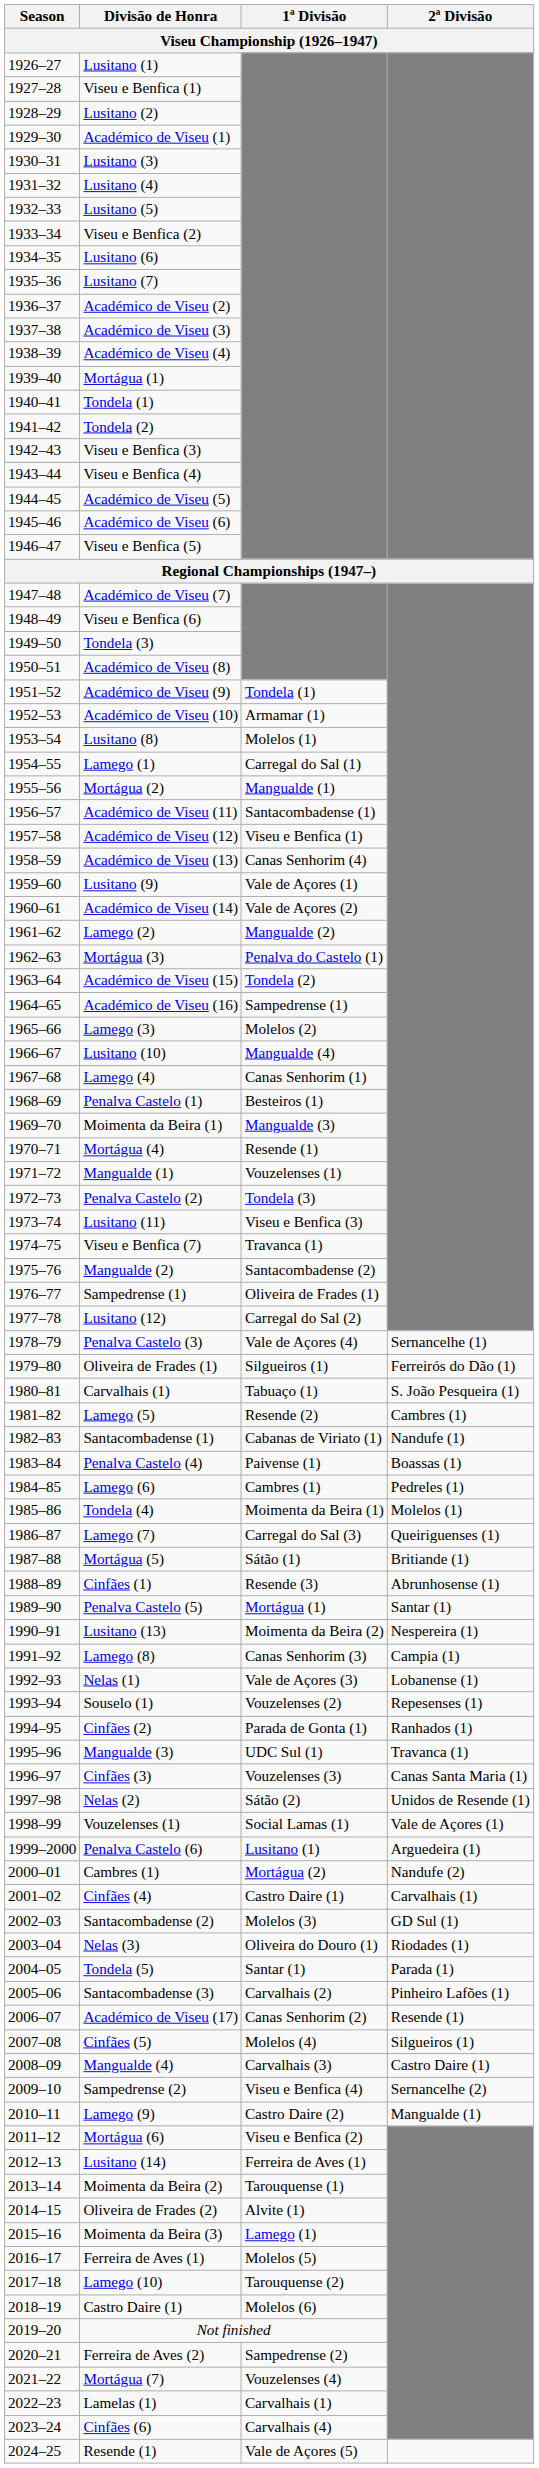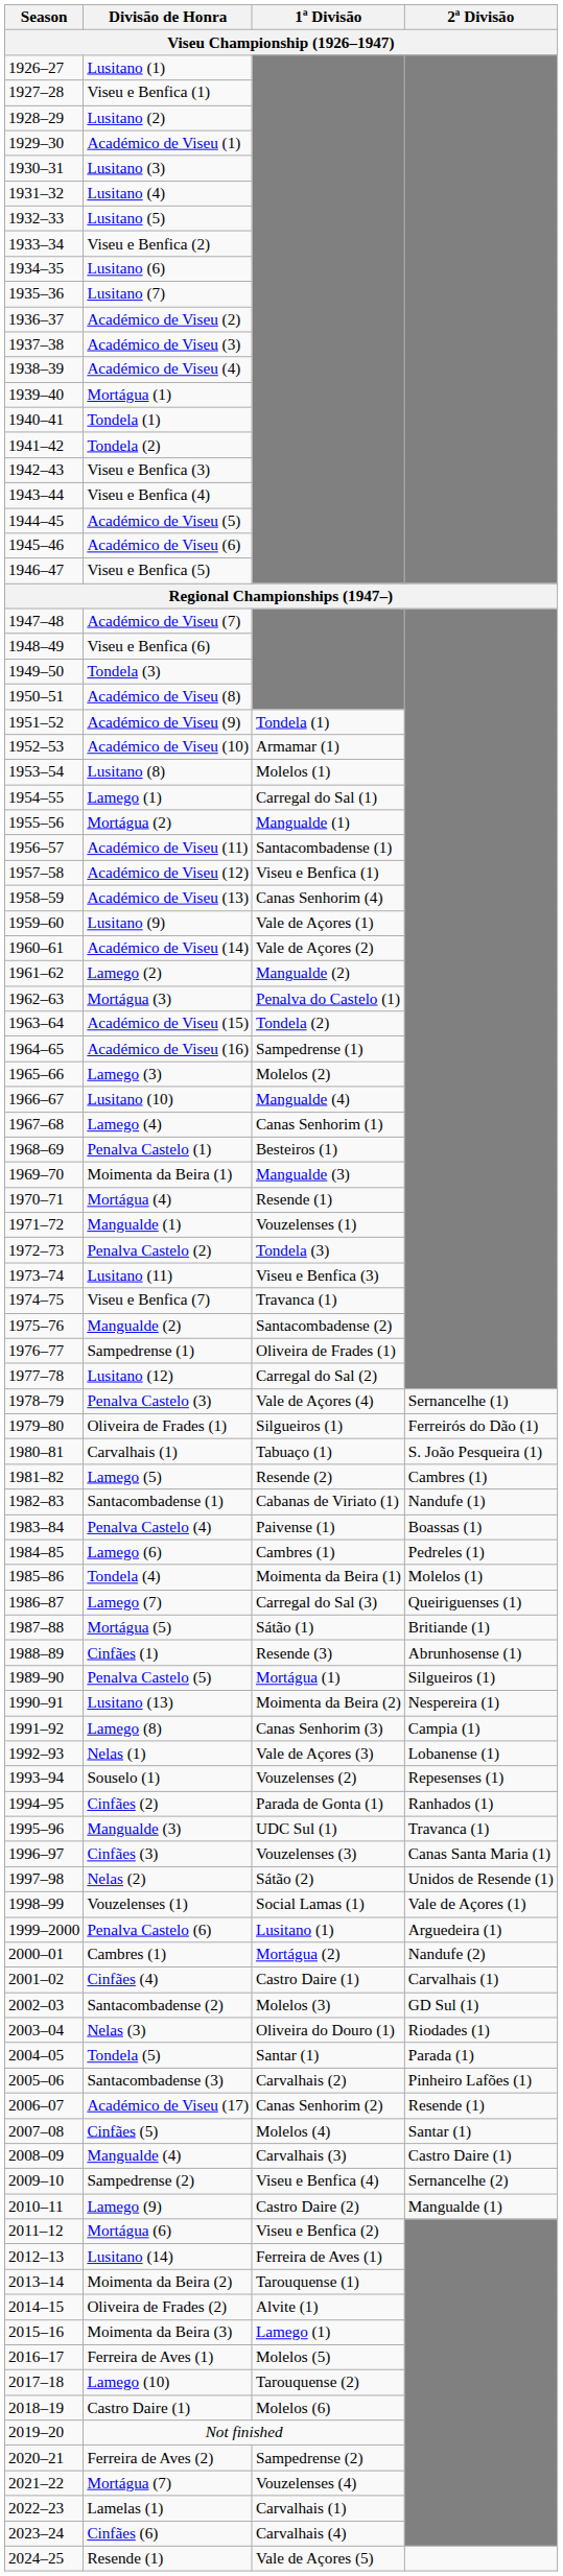 <table class="wikitable" style="text-align:left">
 <tr>
 <th>Season</th>
 <th>Divisão de Honra</th>
 <th>1ª Divisão</th>
 <th>2ª Divisão</th>
 </tr>
 <tr>
 <th align=center colspan="4">Viseu Championship (1926–1947)</th>
 </tr>
 <tr>
 <td>1926–27</td>
 <td><a href='#'>Lusitano</a> (1)</td>
 <td bgcolor=grey rowspan=21></td>
 <td bgcolor=grey rowspan=21></td>
 </tr>
 <tr>
 <td>1927–28</td>
 <td>Viseu e Benfica (1)</td>
 </tr>
 <tr>
 <td>1928–29</td>
 <td><a href='#'>Lusitano</a> (2)</td>
 </tr>
 <tr>
 <td>1929–30</td>
 <td><a href='#'>Académico de Viseu</a> (1)</td>
 </tr>
 <tr>
 <td>1930–31</td>
 <td><a href='#'>Lusitano</a> (3)</td>
 </tr>
 <tr>
 <td>1931–32</td>
 <td><a href='#'>Lusitano</a> (4)</td>
 </tr>
 <tr>
 <td>1932–33</td>
 <td><a href='#'>Lusitano</a> (5)</td>
 </tr>
 <tr>
 <td>1933–34</td>
 <td>Viseu e Benfica (2)</td>
 </tr>
 <tr>
 <td>1934–35</td>
 <td><a href='#'>Lusitano</a> (6)</td>
 </tr>
 <tr>
 <td>1935–36</td>
 <td><a href='#'>Lusitano</a> (7)</td>
 </tr>
 <tr>
 <td>1936–37</td>
 <td><a href='#'>Académico de Viseu</a> (2)</td>
 </tr>
 <tr>
 <td>1937–38</td>
 <td><a href='#'>Académico de Viseu</a> (3)</td>
 </tr>
 <tr>
 <td>1938–39</td>
 <td><a href='#'>Académico de Viseu</a> (4)</td>
 </tr>
 <tr>
 <td>1939–40</td>
 <td><a href='#'>Mortágua</a> (1)</td>
 </tr>
 <tr>
 <td>1940–41</td>
 <td><a href='#'>Tondela</a> (1)</td>
 </tr>
 <tr>
 <td>1941–42</td>
 <td><a href='#'>Tondela</a> (2)</td>
 </tr>
 <tr>
 <td>1942–43</td>
 <td>Viseu e Benfica (3)</td>
 </tr>
 <tr>
 <td>1943–44</td>
 <td>Viseu e Benfica (4)</td>
 </tr>
 <tr>
 <td>1944–45</td>
 <td><a href='#'>Académico de Viseu</a> (5)</td>
 </tr>
 <tr>
 <td>1945–46</td>
 <td><a href='#'>Académico de Viseu</a> (6)</td>
 </tr>
 <tr>
 <td>1946–47</td>
 <td>Viseu e Benfica (5)</td>
 </tr>
 <tr>
 <th align=center colspan="4">Regional Championships (1947–)</th>
 </tr>
 <tr>
 <td>1947–48</td>
 <td><a href='#'>Académico de Viseu</a> (7)</td>
 <td bgcolor=grey rowspan=4></td>
 <td bgcolor=grey rowspan=31></td>
 </tr>
 <tr>
 <td>1948–49</td>
 <td>Viseu e Benfica (6)</td>
 </tr>
 <tr>
 <td>1949–50</td>
 <td><a href='#'>Tondela</a> (3)</td>
 </tr>
 <tr>
 <td>1950–51</td>
 <td><a href='#'>Académico de Viseu</a> (8)</td>
 </tr>
 <tr>
 <td>1951–52</td>
 <td><a href='#'>Académico de Viseu</a> (9)</td>
 <td><a href='#'>Tondela</a> (1)</td>
 </tr>
 <tr>
 <td>1952–53</td>
 <td><a href='#'>Académico de Viseu</a> (10)</td>
 <td>Armamar (1)</td>
 </tr>
 <tr>
 <td>1953–54</td>
 <td><a href='#'>Lusitano</a> (8)</td>
 <td>Molelos (1)</td>
 </tr>
 <tr>
 <td>1954–55</td>
 <td><a href='#'>Lamego</a> (1)</td>
 <td>Carregal do Sal (1)</td>
 </tr>
 <tr>
 <td>1955–56</td>
 <td><a href='#'>Mortágua</a> (2)</td>
 <td><a href='#'>Mangualde</a> (1)</td>
 </tr>
 <tr>
 <td>1956–57</td>
 <td><a href='#'>Académico de Viseu</a> (11)</td>
 <td>Santacombadense (1)</td>
 </tr>
 <tr>
 <td>1957–58</td>
 <td><a href='#'>Académico de Viseu</a> (12)</td>
 <td>Viseu e Benfica (1)</td>
 </tr>
 <tr>
 <td>1958–59</td>
 <td><a href='#'>Académico de Viseu</a> (13)</td>
 <td>Canas Senhorim (4)</td>
 </tr>
 <tr>
 <td>1959–60</td>
 <td><a href='#'>Lusitano</a> (9)</td>
 <td>Vale de Açores (1)</td>
 </tr>
 <tr>
 <td>1960–61</td>
 <td><a href='#'>Académico de Viseu</a> (14)</td>
 <td>Vale de Açores (2)</td>
 </tr>
 <tr>
 <td>1961–62</td>
 <td><a href='#'>Lamego</a> (2)</td>
 <td><a href='#'>Mangualde</a> (2)</td>
 </tr>
 <tr>
 <td>1962–63</td>
 <td><a href='#'>Mortágua</a> (3)</td>
 <td><a href='#'>Penalva do Castelo</a> (1)</td>
 </tr>
 <tr>
 <td>1963–64</td>
 <td><a href='#'>Académico de Viseu</a> (15)</td>
 <td><a href='#'>Tondela</a> (2)</td>
 </tr>
 <tr>
 <td>1964–65</td>
 <td><a href='#'>Académico de Viseu</a> (16)</td>
 <td>Sampedrense (1)</td>
 </tr>
 <tr>
 <td>1965–66</td>
 <td><a href='#'>Lamego</a> (3)</td>
 <td>Molelos (2)</td>
 </tr>
 <tr>
 <td>1966–67</td>
 <td><a href='#'>Lusitano</a> (10)</td>
 <td><a href='#'>Mangualde</a> (4)</td>
 </tr>
 <tr>
 <td>1967–68</td>
 <td><a href='#'>Lamego</a> (4)</td>
 <td>Canas Senhorim (1)</td>
 </tr>
 <tr>
 <td>1968–69</td>
 <td><a href='#'>Penalva Castelo</a> (1)</td>
 <td>Besteiros (1)</td>
 </tr>
 <tr>
 <td>1969–70</td>
 <td>Moimenta da Beira (1)</td>
 <td><a href='#'>Mangualde</a> (3)</td>
 </tr>
 <tr>
 <td>1970–71</td>
 <td><a href='#'>Mortágua</a> (4)</td>
 <td>Resende (1)</td>
 </tr>
 <tr>
 <td>1971–72</td>
 <td><a href='#'>Mangualde</a> (1)</td>
 <td>Vouzelenses (1)</td>
 </tr>
 <tr>
 <td>1972–73</td>
 <td><a href='#'>Penalva Castelo</a> (2)</td>
 <td><a href='#'>Tondela</a> (3)</td>
 </tr>
 <tr>
 <td>1973–74</td>
 <td><a href='#'>Lusitano</a> (11)</td>
 <td>Viseu e Benfica (3)</td>
 </tr>
 <tr>
 <td>1974–75</td>
 <td>Viseu e Benfica (7)</td>
 <td>Travanca (1)</td>
 </tr>
 <tr>
 <td>1975–76</td>
 <td><a href='#'>Mangualde</a> (2)</td>
 <td>Santacombadense (2)</td>
 </tr>
 <tr>
 <td>1976–77</td>
 <td>Sampedrense (1)</td>
 <td>Oliveira de Frades (1)</td>
 </tr>
 <tr>
 <td>1977–78</td>
 <td><a href='#'>Lusitano</a> (12)</td>
 <td>Carregal do Sal (2)</td>
 </tr>
 <tr>
 <td>1978–79</td>
 <td><a href='#'>Penalva Castelo</a> (3)</td>
 <td>Vale de Açores (4)</td>
 <td>Sernancelhe (1)</td>
 </tr>
 <tr>
 <td>1979–80</td>
 <td>Oliveira de Frades (1)</td>
 <td>Silgueiros (1)</td>
 <td>Ferreirós do Dão (1)</td>
 </tr>
 <tr>
 <td>1980–81</td>
 <td>Carvalhais (1)</td>
 <td>Tabuaço (1)</td>
 <td>S. João Pesqueira (1)</td>
 </tr>
 <tr>
 <td>1981–82</td>
 <td><a href='#'>Lamego</a> (5)</td>
 <td>Resende (2)</td>
 <td>Cambres (1)</td>
 </tr>
 <tr>
 <td>1982–83</td>
 <td>Santacombadense (1)</td>
 <td>Cabanas de Viriato (1)</td>
 <td>Nandufe (1)</td>
 </tr>
 <tr>
 <td>1983–84</td>
 <td><a href='#'>Penalva Castelo</a> (4)</td>
 <td>Paivense (1)</td>
 <td>Boassas (1)</td>
 </tr>
 <tr>
 <td>1984–85</td>
 <td><a href='#'>Lamego</a> (6)</td>
 <td>Cambres (1)</td>
 <td>Pedreles (1)</td>
 </tr>
 <tr>
 <td>1985–86</td>
 <td><a href='#'>Tondela</a> (4)</td>
 <td>Moimenta da Beira (1)</td>
 <td>Molelos (1)</td>
 </tr>
 <tr>
 <td>1986–87</td>
 <td><a href='#'>Lamego</a> (7)</td>
 <td>Carregal do Sal (3)</td>
 <td>Queiriguenses (1)</td>
 </tr>
 <tr>
 <td>1987–88</td>
 <td><a href='#'>Mortágua</a> (5)</td>
 <td>Sátão (1)</td>
 <td>Britiande (1)</td>
 </tr>
 <tr>
 <td>1988–89</td>
 <td><a href='#'>Cinfães</a> (1)</td>
 <td>Resende (3)</td>
 <td>Abrunhosense (1)</td>
 </tr>
 <tr>
 <td>1989–90</td>
 <td><a href='#'>Penalva Castelo</a> (5)</td>
 <td><a href='#'>Mortágua</a> (1)</td>
-<td>Santar (1)</td>
+<td>Silgueiros (1)</td>
 </tr>
 <tr>
 <td>1990–91</td>
 <td><a href='#'>Lusitano</a> (13)</td>
 <td>Moimenta da Beira (2)</td>
 <td>Nespereira (1)</td>
 </tr>
 <tr>
 <td>1991–92</td>
 <td><a href='#'>Lamego</a> (8)</td>
 <td>Canas Senhorim (3)</td>
 <td>Campia (1)</td>
 </tr>
 <tr>
 <td>1992–93</td>
 <td><a href='#'>Nelas</a> (1)</td>
 <td>Vale de Açores (3)</td>
 <td>Lobanense (1)</td>
 </tr>
 <tr>
 <td>1993–94</td>
 <td>Souselo (1)</td>
 <td>Vouzelenses (2)</td>
 <td>Repesenses (1)</td>
 </tr>
 <tr>
 <td>1994–95</td>
 <td><a href='#'>Cinfães</a> (2)</td>
 <td>Parada de Gonta (1)</td>
 <td>Ranhados (1)</td>
 </tr>
 <tr>
 <td>1995–96</td>
 <td><a href='#'>Mangualde</a> (3)</td>
 <td>UDC Sul (1)</td>
 <td>Travanca (1)</td>
 </tr>
 <tr>
 <td>1996–97</td>
 <td><a href='#'>Cinfães</a> (3)</td>
 <td>Vouzelenses (3)</td>
 <td>Canas Santa Maria (1)</td>
 </tr>
 <tr>
 <td>1997–98</td>
 <td><a href='#'>Nelas</a> (2)</td>
 <td>Sátão (2)</td>
 <td>Unidos de Resende (1)</td>
 </tr>
 <tr>
 <td>1998–99</td>
 <td>Vouzelenses (1)</td>
 <td>Social Lamas (1)</td>
 <td>Vale de Açores (1)</td>
 </tr>
 <tr>
 <td>1999–2000</td>
 <td><a href='#'>Penalva Castelo</a> (6)</td>
 <td><a href='#'>Lusitano</a> (1)</td>
 <td>Arguedeira (1)</td>
 </tr>
 <tr>
 <td>2000–01</td>
 <td>Cambres (1)</td>
 <td><a href='#'>Mortágua</a> (2)</td>
 <td>Nandufe (2)</td>
 </tr>
 <tr>
 <td>2001–02</td>
 <td><a href='#'>Cinfães</a> (4)</td>
 <td>Castro Daire (1)</td>
 <td>Carvalhais (1)</td>
 </tr>
 <tr>
 <td>2002–03</td>
 <td>Santacombadense (2)</td>
 <td>Molelos (3)</td>
 <td>GD Sul (1)</td>
 </tr>
 <tr>
 <td>2003–04</td>
 <td><a href='#'>Nelas</a> (3)</td>
 <td>Oliveira do Douro (1)</td>
 <td>Riodades (1)</td>
 </tr>
 <tr>
 <td>2004–05</td>
 <td><a href='#'>Tondela</a> (5)</td>
 <td>Santar (1)</td>
 <td>Parada (1)</td>
 </tr>
 <tr>
 <td>2005–06</td>
 <td>Santacombadense (3)</td>
 <td>Carvalhais (2)</td>
 <td>Pinheiro Lafões (1)</td>
 </tr>
 <tr>
 <td>2006–07</td>
 <td><a href='#'>Académico de Viseu</a> (17)</td>
 <td>Canas Senhorim (2)</td>
 <td>Resende (1)</td>
 </tr>
 <tr>
 <td>2007–08</td>
 <td><a href='#'>Cinfães</a> (5)</td>
 <td>Molelos (4)</td>
-<td>Silgueiros (1)</td>
+<td>Santar (1)</td>
 </tr>
 <tr>
 <td>2008–09</td>
 <td><a href='#'>Mangualde</a> (4)</td>
 <td>Carvalhais (3)</td>
 <td>Castro Daire (1)</td>
 </tr>
 <tr>
 <td>2009–10</td>
 <td>Sampedrense (2)</td>
 <td>Viseu e Benfica (4)</td>
 <td>Sernancelhe (2)</td>
 </tr>
 <tr>
 <td>2010–11</td>
 <td><a href='#'>Lamego</a> (9)</td>
 <td>Castro Daire (2)</td>
 <td>Mangualde (1)</td>
 </tr>
 <tr>
 <td>2011–12</td>
 <td><a href='#'>Mortágua</a> (6)</td>
 <td>Viseu e Benfica (2)</td>
 <td bgcolor=grey rowspan=13></td>
 </tr>
 <tr>
 <td>2012–13</td>
 <td><a href='#'>Lusitano</a> (14)</td>
 <td>Ferreira de Aves (1)</td>
 </tr>
 <tr>
 <td>2013–14</td>
 <td>Moimenta da Beira (2)</td>
 <td>Tarouquense (1)</td>
 </tr>
 <tr>
 <td>2014–15</td>
 <td>Oliveira de Frades (2)</td>
 <td>Alvite (1)</td>
 </tr>
 <tr>
 <td>2015–16</td>
 <td>Moimenta da Beira (3)</td>
 <td><a href='#'>Lamego</a> (1)</td>
 </tr>
 <tr>
 <td>2016–17</td>
 <td>Ferreira de Aves (1)</td>
 <td>Molelos (5)</td>
 </tr>
 <tr>
 <td>2017–18</td>
 <td><a href='#'>Lamego</a> (10)</td>
 <td>Tarouquense (2)</td>
 </tr>
 <tr>
 <td>2018–19</td>
 <td>Castro Daire (1)</td>
 <td>Molelos (6)</td>
 </tr>
 <tr>
 <td>2019–20</td>
 <td align=center colspan=2><em>Not finished</em></td>
 </tr>
 <tr>
 <td>2020–21</td>
 <td>Ferreira de Aves (2)</td>
 <td>Sampedrense (2)</td>
 </tr>
 <tr>
 <td>2021–22</td>
 <td><a href='#'>Mortágua</a> (7)</td>
 <td>Vouzelenses (4)</td>
 </tr>
 <tr>
 <td>2022–23</td>
 <td>Lamelas (1)</td>
 <td>Carvalhais (1)</td>
 </tr>
 <tr>
 <td>2023–24</td>
 <td><a href='#'>Cinfães</a> (6)</td>
 <td>Carvalhais (4)</td>
 </tr>
 <tr>
 <td>2024–25</td>
 <td>Resende (1)</td>
 <td>Vale de Açores (5)</td>
 </tr>
 </table>
